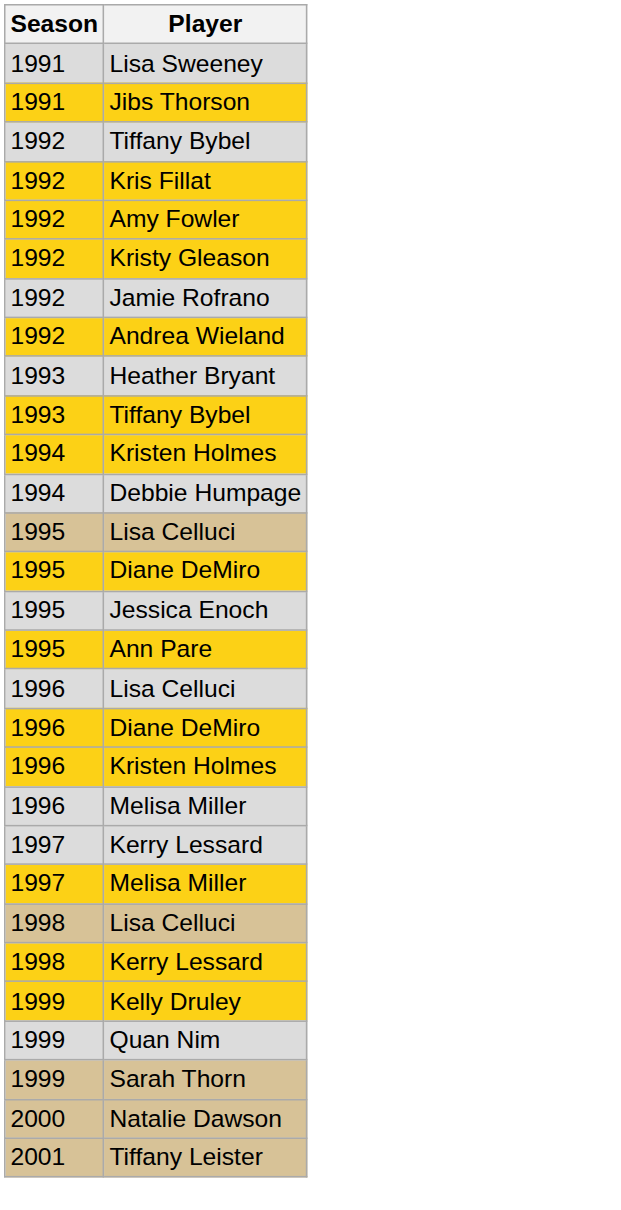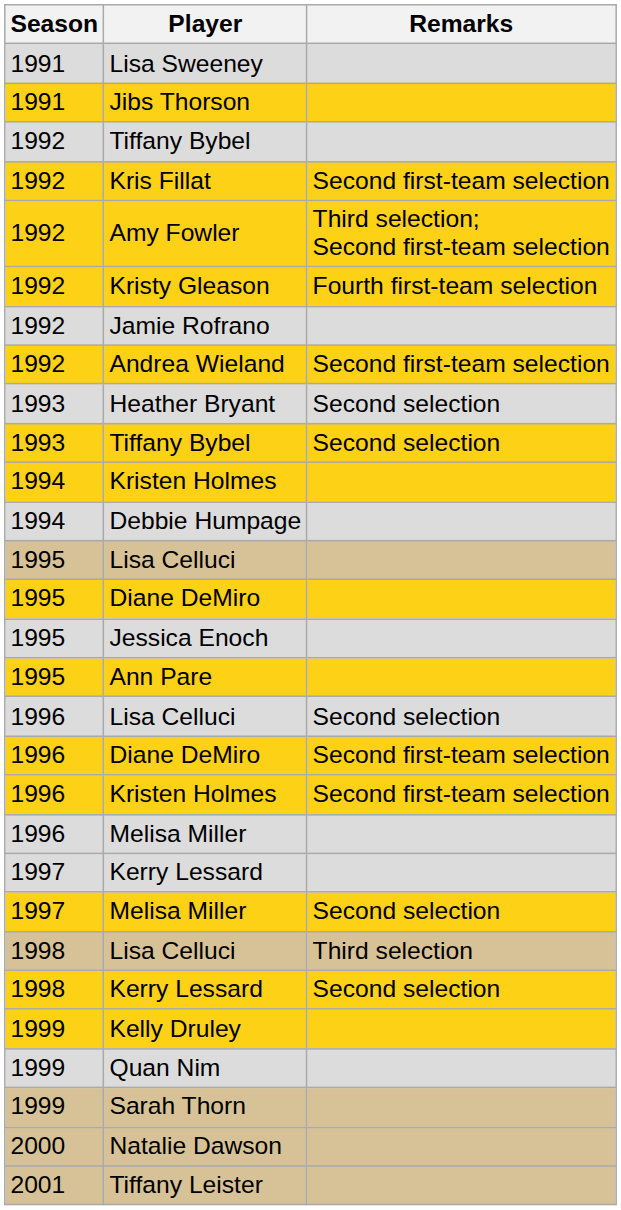 <table class="wikitable">
 <tr>
 <th width=>Season</th>
 <th width=>Player</th>
+<th width=>Remarks</th>
 </tr>
 <tr align="left"  style="background: #dcdcdc;">
 <td>1991</td>
 <td>Lisa Sweeney</td>
+<td></td>
 </tr>
 <tr align="left"  style="background: #FCD116;">
 <td>1991</td>
 <td>Jibs Thorson</td>
+<td></td>
 </tr>
 <tr align="left"  style="background: #dcdcdc;">
 <td>1992</td>
 <td>Tiffany Bybel</td>
+<td></td>
 </tr>
 <tr align="left"  style="background: #FCD116;">
 <td>1992</td>
 <td>Kris Fillat</td>
+<td>Second first-team selection</td>
 </tr>
 <tr align="left"  style="background: #FCD116;">
 <td>1992</td>
 <td>Amy Fowler</td>
+<td>Third selection; <br> Second first-team selection</td>
 </tr>
 <tr align="left"  style="background: #FCD116;">
 <td>1992</td>
 <td>Kristy Gleason</td>
+<td>Fourth first-team selection</td>
 </tr>
 <tr align="left"  style="background: #dcdcdc;">
 <td>1992</td>
 <td>Jamie Rofrano</td>
+<td></td>
 </tr>
 <tr align="left"  style="background: #FCD116;">
 <td>1992</td>
 <td>Andrea Wieland</td>
+<td>Second first-team selection</td>
 </tr>
 <tr align="left"  style="background: #dcdcdc;">
 <td>1993</td>
 <td>Heather Bryant</td>
+<td>Second selection</td>
 </tr>
 <tr align="left"  style="background: #FCD116;">
 <td>1993</td>
 <td>Tiffany Bybel</td>
+<td>Second selection</td>
 </tr>
 <tr align="left"  style="background: #FCD116;">
 <td>1994</td>
 <td>Kristen Holmes</td>
+<td></td>
 </tr>
 <tr align="left"  style="background: #dcdcdc;">
 <td>1994</td>
 <td>Debbie Humpage</td>
+<td></td>
 </tr>
 <tr align="left"  style="background: #d7c297;">
 <td>1995</td>
 <td>Lisa Celluci</td>
+<td></td>
 </tr>
 <tr align="left"  style="background: #FCD116;">
 <td>1995</td>
 <td>Diane DeMiro</td>
+<td></td>
 </tr>
 <tr align="left"  style="background: #dcdcdc;">
 <td>1995</td>
 <td>Jessica Enoch</td>
+<td></td>
 </tr>
 <tr align="left"  style="background: #FCD116;">
 <td>1995</td>
 <td>Ann Pare</td>
+<td></td>
 </tr>
 <tr align="left"  style="background: #dcdcdc;">
 <td>1996</td>
 <td>Lisa Celluci</td>
+<td>Second selection</td>
 </tr>
 <tr align="left"  style="background: #FCD116;">
 <td>1996</td>
 <td>Diane DeMiro</td>
+<td>Second first-team selection</td>
 </tr>
 <tr align="left"  style="background: #FCD116;">
 <td>1996</td>
 <td>Kristen Holmes</td>
+<td>Second first-team selection</td>
 </tr>
 <tr align="left"  style="background: #dcdcdc;">
 <td>1996</td>
 <td>Melisa Miller</td>
+<td></td>
 </tr>
 <tr align="left"  style="background: #dcdcdc;">
 <td>1997</td>
 <td>Kerry Lessard</td>
+<td></td>
 </tr>
 <tr align="left"  style="background: #FCD116;">
 <td>1997</td>
 <td>Melisa Miller</td>
+<td>Second selection</td>
 </tr>
 <tr align="left"  style="background: #d7c297;">
 <td>1998</td>
 <td>Lisa Celluci</td>
+<td>Third selection</td>
 </tr>
 <tr align="left"  style="background: #FCD116;">
 <td>1998</td>
 <td>Kerry Lessard</td>
+<td>Second selection</td>
 </tr>
 <tr align="left"  style="background: #FCD116;">
 <td>1999</td>
 <td>Kelly Druley</td>
+<td></td>
 </tr>
 <tr align="left"  style="background: #dcdcdc;">
 <td>1999</td>
 <td>Quan Nim</td>
+<td></td>
 </tr>
 <tr align="left"  style="background: #d7c297;">
 <td>1999</td>
 <td>Sarah Thorn</td>
+<td></td>
 </tr>
 <tr align="left"  style="background: #d7c297;">
 <td>2000</td>
 <td>Natalie Dawson</td>
+<td></td>
 </tr>
 <tr align="left"  style="background: #d7c297;">
 <td>2001</td>
 <td>Tiffany Leister</td>
+<td></td>
 </tr>
 </table>
